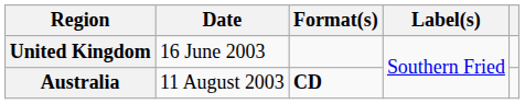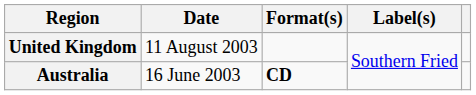 <table class="wikitable plainrowheaders">
 <tr>
 <th scope="col">Region</th>
 <th scope="col">Date</th>
 <th scope="col">Format(s)</th>
 <th scope="col">Label(s)</th>
 <th scope="col"></th>
 </tr>
 <tr>
 <th scope="row">United Kingdom</th>
-<td>16 June 2003</td>
+<td>11 August 2003</td>
 <td></td>
 <td rowspan="2"><a href='#'>Southern Fried</a></td>
 <td></td>
 </tr>
 <tr>
 <th scope="row">Australia</th>
-<td>11 August 2003</td>
+<td>16 June 2003</td>
 <td><strong>CD</strong></td>
 <td></td>
 </tr>
 </table>
